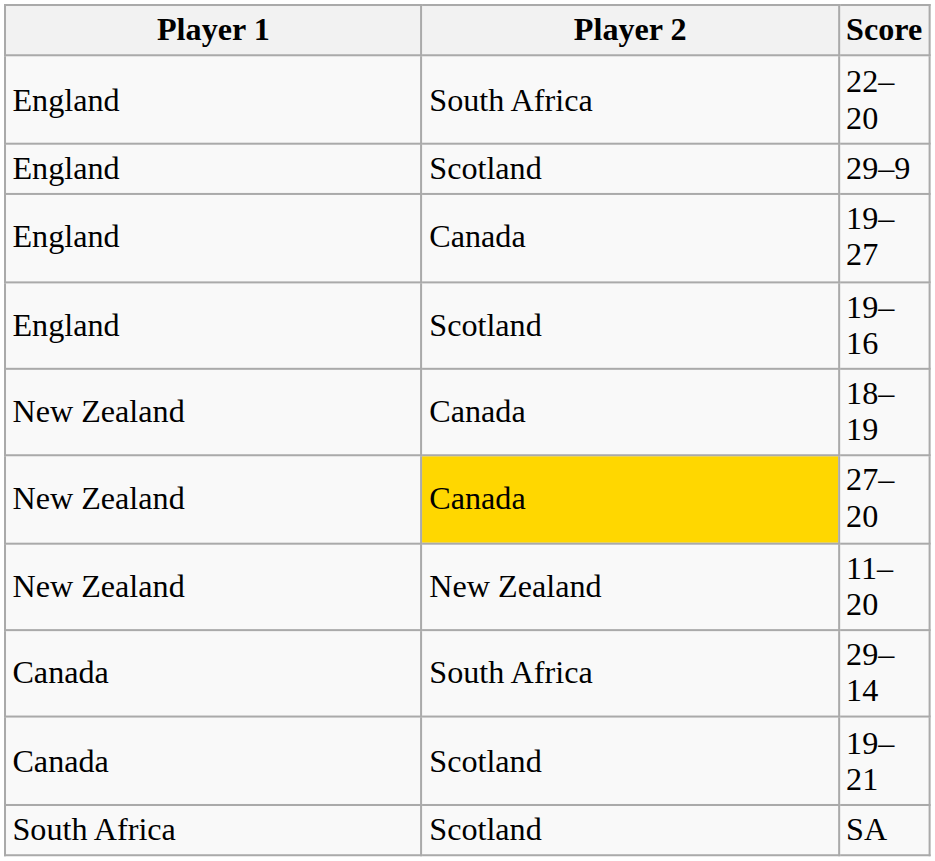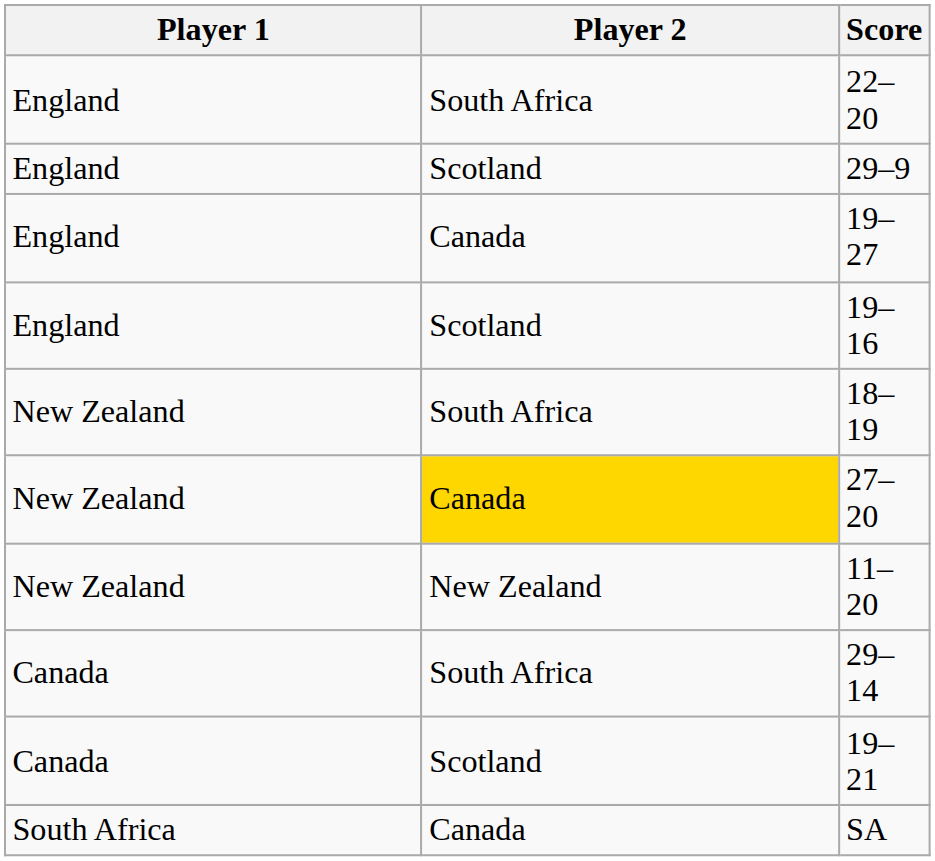 <table class="wikitable" style="font-size: 100%">
 <tr>
 <th width=200>Player 1</th>
 <th width=200>Player 2</th>
 <th width=20>Score</th>
 </tr>
 <tr>
 <td>England</td>
 <td>South Africa</td>
 <td>22–20</td>
 </tr>
 <tr>
 <td>England</td>
 <td>Scotland</td>
 <td>29–9</td>
 </tr>
 <tr>
 <td>England</td>
 <td>Canada</td>
 <td>19–27</td>
 </tr>
 <tr>
 <td>England</td>
 <td>Scotland</td>
 <td>19–16</td>
 </tr>
 <tr>
 <td>New Zealand</td>
-<td>Canada</td>
+<td>South Africa</td>
 <td>18–19</td>
 </tr>
 <tr>
 <td>New Zealand</td>
 <td style="background: gold;">Canada</td>
 <td>27–20</td>
 </tr>
 <tr>
 <td>New Zealand</td>
 <td>New Zealand</td>
 <td>11–20</td>
 </tr>
 <tr>
 <td>Canada</td>
 <td>South Africa</td>
 <td>29–14</td>
 </tr>
 <tr>
 <td>Canada</td>
 <td>Scotland</td>
 <td>19–21</td>
 </tr>
 <tr>
 <td>South Africa</td>
-<td>Scotland</td>
+<td>Canada</td>
 <td>SA</td>
 </tr>
 </table>
